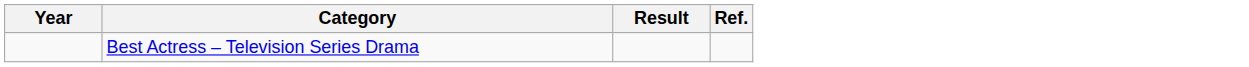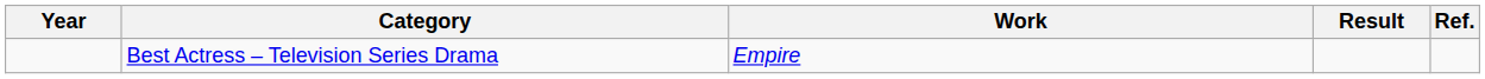 <table class=wikitable>
 <tr>
 <th scope="col" style="width:5em;">Year</th>
 <th scope="col" style="width:28em;">Category</th>
+<th scope="col" style="width:27em;">Work</th>
 <th scope="col" style="width:5em;">Result</th>
 <th>Ref.</th>
 </tr>
 <tr>
 <td style="text-align:center;"></td>
 <td><a href='#'>Best Actress – Television Series Drama</a></td>
+<td><em><a href='#'>Empire</a></em></td>
 <td></td>
 <td></td>
 </tr>
 </table>
